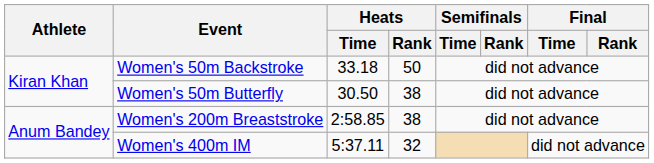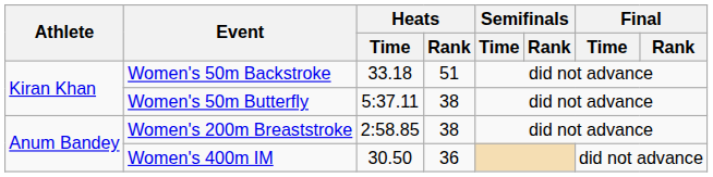 <table class=wikitable style="font-size:90%">
 <tr>
 <th rowspan="2">Athlete</th>
 <th rowspan="2">Event</th>
 <th colspan="2">Heats</th>
 <th colspan="2">Semifinals</th>
 <th colspan="2">Final</th>
 </tr>
 <tr>
 <th>Time</th>
 <th>Rank</th>
 <th>Time</th>
 <th>Rank</th>
 <th>Time</th>
 <th>Rank</th>
 </tr>
 <tr>
 <td rowspan="2"><a href='#'>Kiran Khan</a></td>
 <td><a href='#'>Women's 50m Backstroke</a></td>
 <td align=center>33.18</td>
-<td align=center>50</td>
+<td align=center>51</td>
 <td align=center colspan=4>did not advance</td>
 </tr>
 <tr>
 <td><a href='#'>Women's 50m Butterfly</a></td>
-<td align=center>30.50</td>
+<td align=center>5:37.11</td>
 <td align=center>38</td>
 <td align=center colspan=4>did not advance</td>
 </tr>
 <tr>
 <td rowspan="2"><a href='#'>Anum Bandey</a></td>
 <td><a href='#'>Women's 200m Breaststroke</a></td>
 <td align=center>2:58.85</td>
 <td align=center>38</td>
 <td align=center colspan=4>did not advance</td>
 </tr>
 <tr>
 <td><a href='#'>Women's 400m IM</a></td>
-<td align=center>5:37.11</td>
-<td align=center>32</td>
+<td align=center>30.50</td>
+<td align=center>36</td>
 <td colspan= 2 bgcolor="wheat"></td>
 <td align=center colspan=2>did not advance</td>
 </tr>
 </table>
